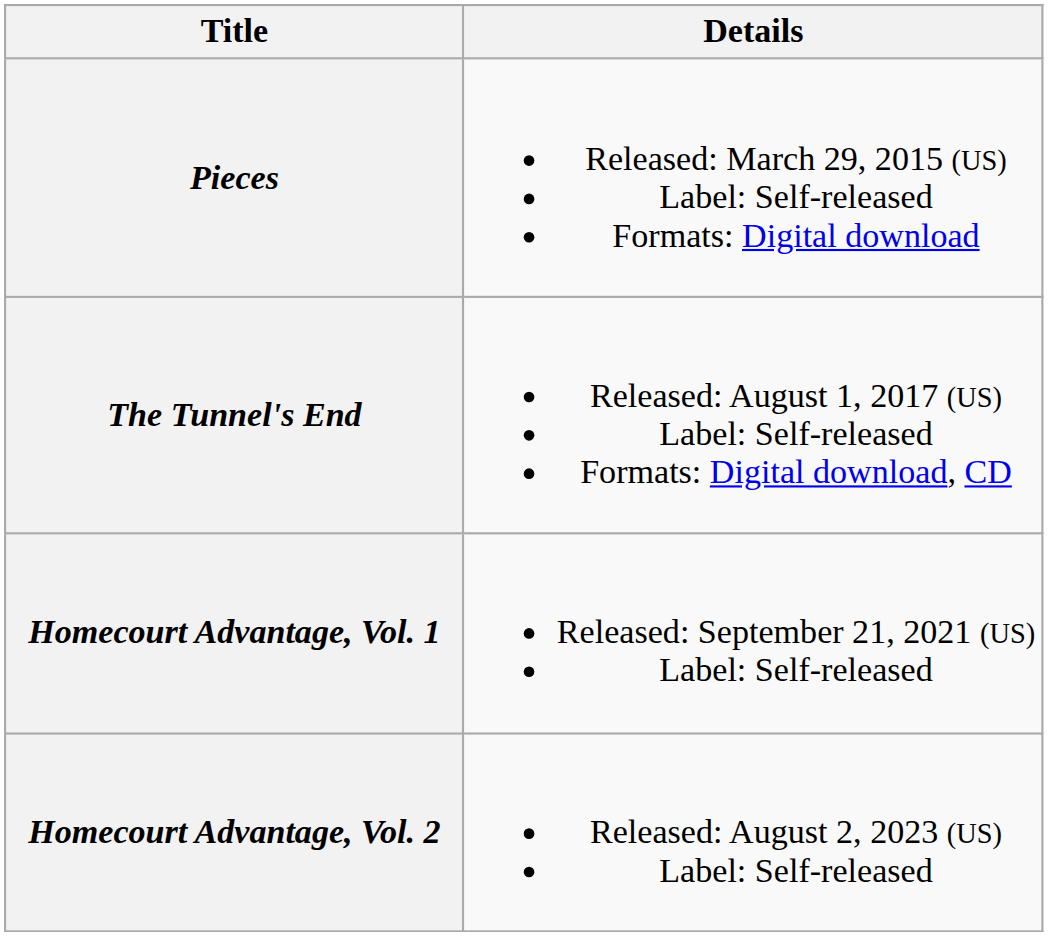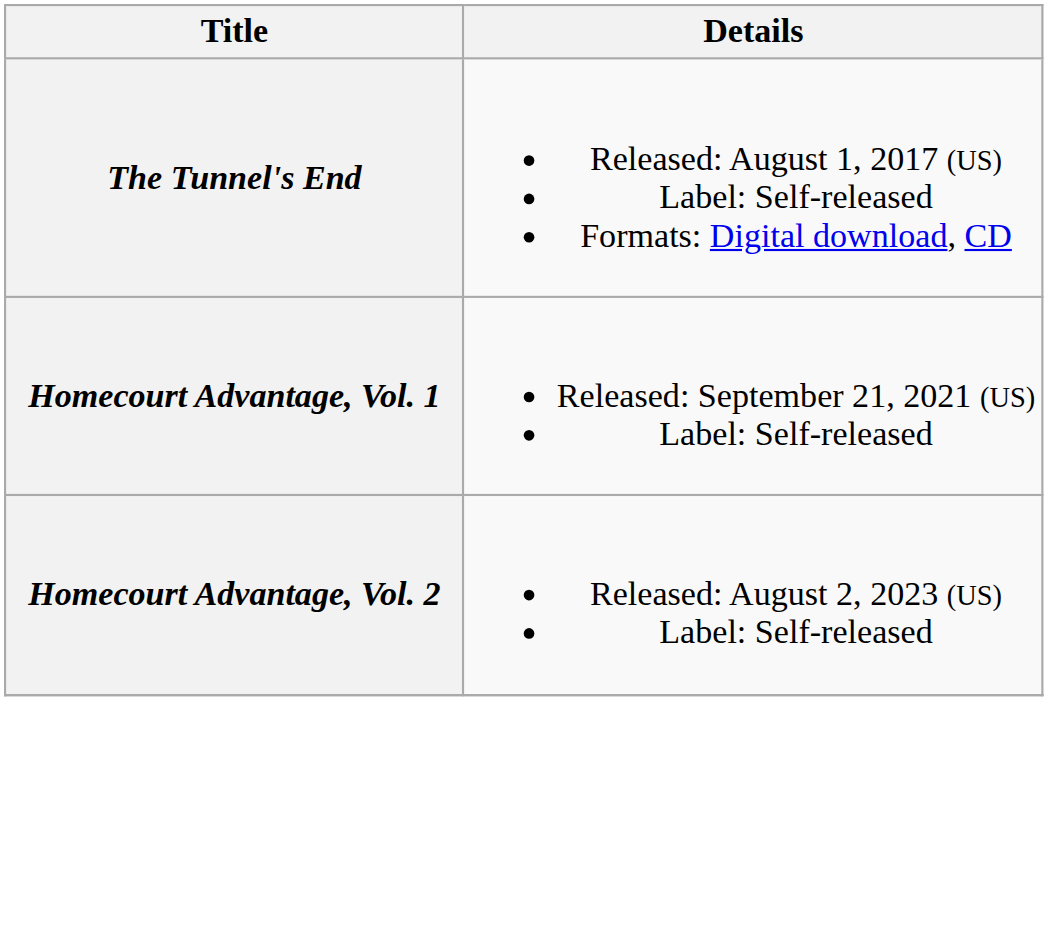 <table class="wikitable plainrowheaders" style="text-align:center">
 <tr>
 <th scope="col" style="width:13em">Title</th>
 <th scope="col">Details</th>
-</tr>
-<tr>
-<th scope="row"><em>Pieces</em></th>
-<td><br><ul><li>Released: March 29, 2015 <small>(US)</small></li><li>Label: Self-released</li><li>Formats: <a href='#'>Digital download</a></li></ul></td>
 </tr>
 <tr>
 <th scope="row"><em>The Tunnel's End</em></th>
 <td><br><ul><li>Released: August 1, 2017 <small>(US)</small></li><li>Label: Self-released</li><li>Formats: <a href='#'>Digital download</a>, <a href='#'>CD</a></li></ul></td>
 </tr>
 <tr>
 <th scope="row"><em>Homecourt Advantage, Vol. 1</em></th>
 <td><br><ul><li>Released: September 21, 2021 <small>(US)</small></li><li>Label: Self-released</li></ul></td>
 </tr>
 <tr>
 <th scope="row"><em>Homecourt Advantage, Vol. 2</em></th>
 <td><br><ul><li>Released: August 2, 2023 <small>(US)</small></li><li>Label: Self-released</li></ul></td>
 </tr>
 <tr>
 </tr>
 </table>
